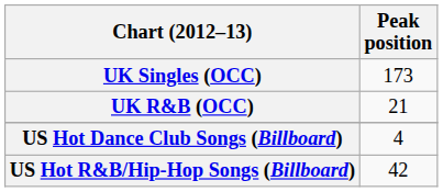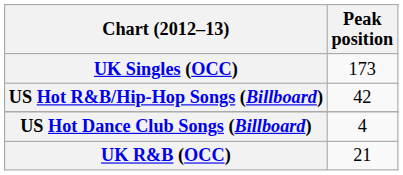 <table class="wikitable plainrowheaders">
 <tr>
 <th scope="col">Chart (2012–13)</th>
 <th>Peak<br>position</th>
 </tr>
 <tr>
 <th scope="row"><a href='#'>UK Singles</a> (<a href='#'>OCC</a>)</th>
 <td style="text-align:center;">173</td>
 </tr>
 <tr>
-<th scope="row"><a href='#'>UK R&B</a> (<a href='#'>OCC</a>)</th>
-<td style="text-align:center;">21</td>
+<th scope="row">US <a href='#'>Hot R&B/Hip-Hop Songs</a> (<em><a href='#'>Billboard</a></em>)</th>
+<td style="text-align:center;">42</td>
 </tr>
 <tr>
 </tr>
 <tr>
 <th scope="row">US <a href='#'>Hot Dance Club Songs</a> (<em><a href='#'>Billboard</a></em>)</th>
 <td style="text-align:center;">4</td>
 </tr>
 <tr>
-<th scope="row">US <a href='#'>Hot R&B/Hip-Hop Songs</a> (<em><a href='#'>Billboard</a></em>)</th>
-<td style="text-align:center;">42</td>
+<th scope="row"><a href='#'>UK R&B</a> (<a href='#'>OCC</a>)</th>
+<td style="text-align:center;">21</td>
 </tr>
 </table>
